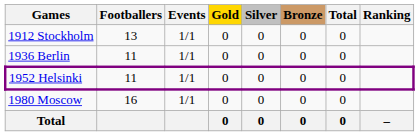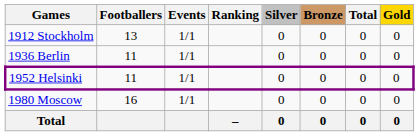 <table class="wikitable sortable" style="text-align:center">
 <tr>
 <th>Games</th>
 <th>Footballers</th>
 <th>Events</th>
-<th style="background-color:gold;">Gold</th>
+<th>Ranking</th>
 <th style="background-color:silver;">Silver</th>
 <th style="background-color:#c96;">Bronze</th>
 <th>Total</th>
-<th>Ranking</th>
+<th style="background-color:gold;">Gold</th>
 </tr>
 <tr>
 <td align=left><a href='#'>1912 Stockholm</a></td>
 <td>13</td>
 <td>1/1</td>
+<td></td>
 <td>0</td>
 <td>0</td>
 <td>0</td>
 <td>0</td>
-<td></td>
 </tr>
 <tr>
 <td align=left><a href='#'>1936 Berlin</a></td>
 <td>11</td>
 <td>1/1</td>
+<td></td>
 <td>0</td>
 <td>0</td>
 <td>0</td>
 <td>0</td>
-<td></td>
 </tr>
 <tr align=center style="border: 3px solid purple">
 <td align=left><a href='#'>1952 Helsinki</a></td>
 <td>11</td>
 <td>1/1</td>
+<td></td>
 <td>0</td>
 <td>0</td>
 <td>0</td>
 <td>0</td>
-<td></td>
 </tr>
 <tr>
 <td align=left><a href='#'>1980 Moscow</a></td>
 <td>16</td>
 <td>1/1</td>
+<td></td>
 <td>0</td>
 <td>0</td>
 <td>0</td>
 <td>0</td>
-<td></td>
 </tr>
 <tr>
 <th>Total</th>
 <th></th>
 <th></th>
+<th>–</th>
 <th>0</th>
 <th>0</th>
 <th>0</th>
 <th>0</th>
-<th>–</th>
 </tr>
 </table>
